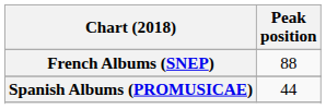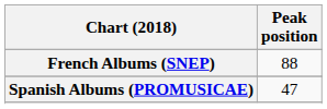 <table class="wikitable sortable plainrowheaders" style="text-align:center">
 <tr>
 <th scope="col">Chart (2018)</th>
 <th scope="col">Peak<br> position</th>
 </tr>
 <tr>
 </tr>
 <tr>
 </tr>
 <tr>
 </tr>
 <tr>
 <th scope="row">French Albums (<a href='#'>SNEP</a>)</th>
 <td>88</td>
 </tr>
 <tr>
 </tr>
 <tr>
 </tr>
 <tr>
 <th scope="row">Spanish Albums (<a href='#'>PROMUSICAE</a>)</th>
-<td>44</td>
+<td>47</td>
 </tr>
 <tr>
 </tr>
 <tr>
 </tr>
 <tr>
 </tr>
 <tr>
 </tr>
 <tr>
 </tr>
 </table>
